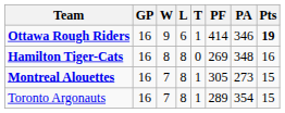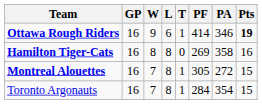 <table class="wikitable" style="float:left; margin-right:1em">
 <tr>
 <th>Team</th>
 <th>GP</th>
 <th>W</th>
 <th>L</th>
 <th>T</th>
 <th>PF</th>
 <th>PA</th>
 <th>Pts</th>
 </tr>
 <tr align="center">
 <td align="left"><strong><a href='#'>Ottawa Rough Riders</a></strong></td>
 <td>16</td>
 <td>9</td>
 <td>6</td>
 <td>1</td>
 <td>414</td>
 <td>346</td>
 <td><strong>19</strong></td>
 </tr>
 <tr align="center">
 <td align="left"><strong><a href='#'>Hamilton Tiger-Cats</a></strong></td>
 <td>16</td>
 <td>8</td>
 <td>8</td>
 <td>0</td>
 <td>269</td>
-<td>348</td>
+<td>358</td>
 <td>16</td>
 </tr>
 <tr align="center">
 <td align="left"><strong><a href='#'>Montreal Alouettes</a></strong></td>
 <td>16</td>
 <td>7</td>
 <td>8</td>
 <td>1</td>
 <td>305</td>
-<td>273</td>
+<td>272</td>
 <td>15</td>
 </tr>
 <tr align="center">
 <td align="left"><a href='#'>Toronto Argonauts</a></td>
 <td>16</td>
 <td>7</td>
 <td>8</td>
 <td>1</td>
-<td>289</td>
+<td>284</td>
 <td>354</td>
 <td>15</td>
 </tr>
 </table>
